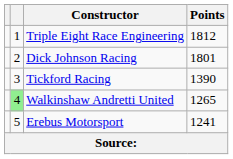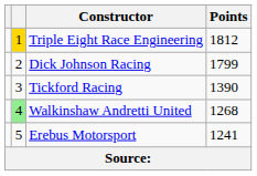 <table class="wikitable" style="font-size: 85%;">
 <tr>
 <th scope="col"></th>
 <th scope="col"></th>
 <th scope="col">Constructor</th>
 <th scope="col">Points</th>
 </tr>
 <tr>
 <td align="left"></td>
-<td align="center">1</td>
+<td align="center" style="background: gold;">1</td>
 <td> <a href='#'>Triple Eight Race Engineering</a></td>
 <td align="left">1812</td>
 </tr>
 <tr>
 <td align="left"></td>
 <td align="center">2</td>
 <td> <a href='#'>Dick Johnson Racing</a></td>
-<td align="left">1801</td>
+<td align="left">1799</td>
 </tr>
 <tr>
 <td align="left"></td>
 <td align="center">3</td>
 <td> <a href='#'>Tickford Racing</a></td>
 <td align="left">1390</td>
 </tr>
 <tr>
 <td align="left"></td>
 <td align="center" style="background: lightgreen;">4</td>
 <td> <a href='#'>Walkinshaw Andretti United</a></td>
-<td align="left">1265</td>
+<td align="left">1268</td>
 </tr>
 <tr>
 <td align="left"></td>
 <td align="center">5</td>
 <td> <a href='#'>Erebus Motorsport</a></td>
 <td align="left">1241</td>
 </tr>
 <tr>
 <th colspan=4>Source:</th>
 </tr>
 </table>
